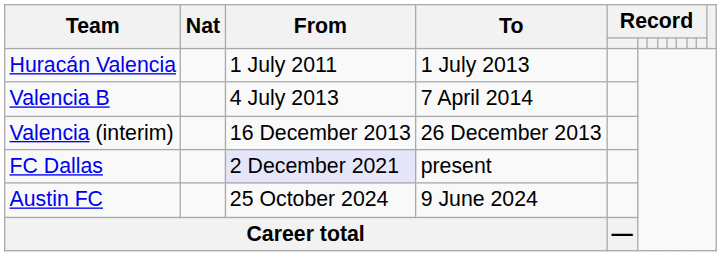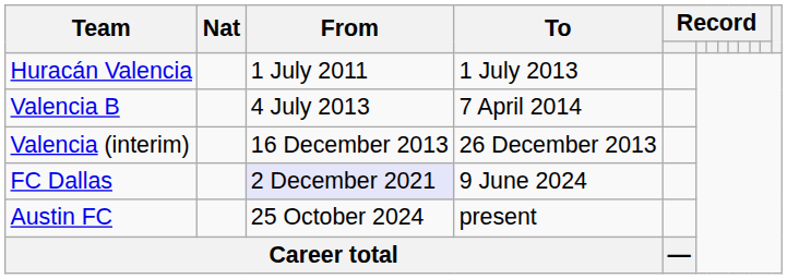 <table class="wikitable" style="text-align: center">
 <tr>
 <th rowspan="2">Team</th>
 <th rowspan="2">Nat</th>
 <th rowspan="2">From</th>
 <th rowspan="2">To</th>
 <th colspan="8">Record</th>
 <th rowspan=2></th>
 </tr>
 <tr>
 <th></th>
 <th></th>
 <th></th>
 <th></th>
 <th></th>
 <th></th>
 <th></th>
 <th></th>
 </tr>
 <tr>
 <td align="left"><a href='#'>Huracán Valencia</a></td>
 <td></td>
 <td align=left>1 July 2011</td>
 <td align=left>1 July 2013<br></td>
 <td></td>
 </tr>
 <tr>
 <td align="left"><a href='#'>Valencia B</a></td>
 <td></td>
 <td align=left>4 July 2013</td>
 <td align=left>7 April 2014<br></td>
 <td></td>
 </tr>
 <tr>
 <td align="left"><a href='#'>Valencia</a> (interim)</td>
 <td></td>
 <td align=left>16 December 2013</td>
 <td align=left>26 December 2013<br></td>
 <td></td>
 </tr>
 <tr>
 <td align="left"><a href='#'>FC Dallas</a></td>
 <td></td>
 <td align=left style="background: lavender;">2 December 2021</td>
-<td align=left>present<br></td>
+<td align=left>9 June 2024<br></td>
 <td></td>
 </tr>
 <tr>
 <td align="left"><a href='#'>Austin FC</a></td>
 <td></td>
 <td align=left>25 October 2024</td>
-<td align=left>9 June 2024<br></td>
+<td align=left>present<br></td>
 <td></td>
 </tr>
 <tr>
 <th colspan=4>Career total<br></th>
 <th>—</th>
 </tr>
 </table>
